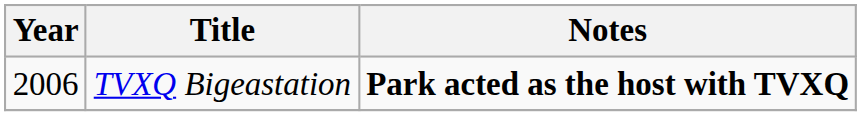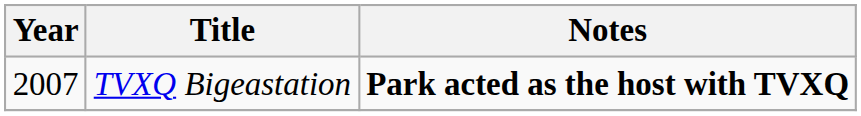 <table class="wikitable" style="text-align:center">
 <tr>
 <th rowspan="1">Year</th>
 <th rowspan="1">Title</th>
 <th rowspan="1">Notes</th>
 </tr>
 <tr>
-<td>2006</td>
+<td>2007</td>
 <td><em><a href='#'>TVXQ</a> Bigeastation</em></td>
 <td><strong>Park acted as the host with TVXQ</strong></td>
 </tr>
 <tr>
 </tr>
 </table>
